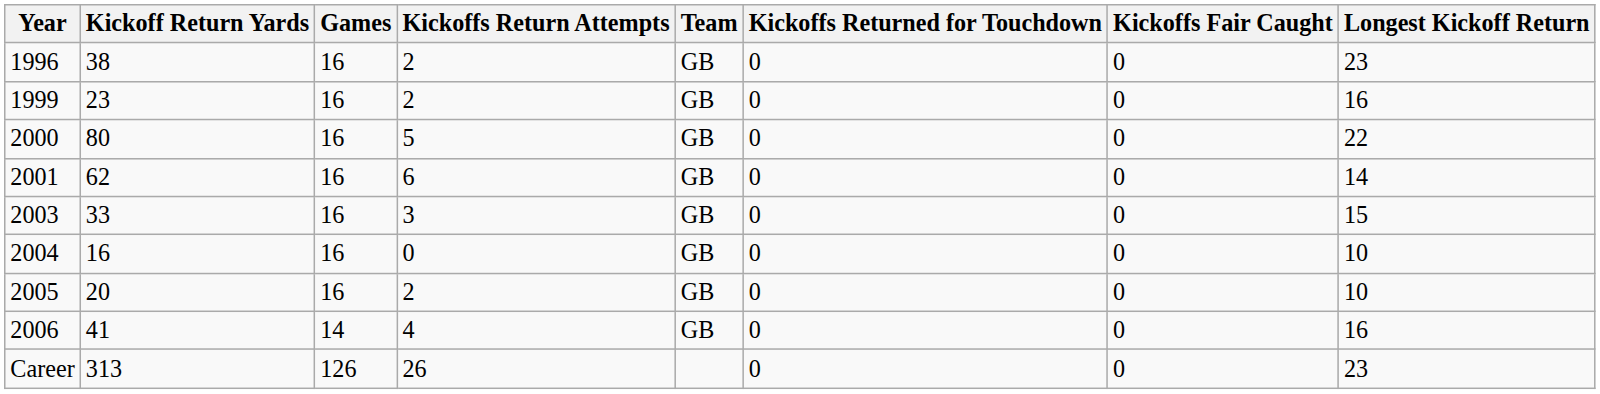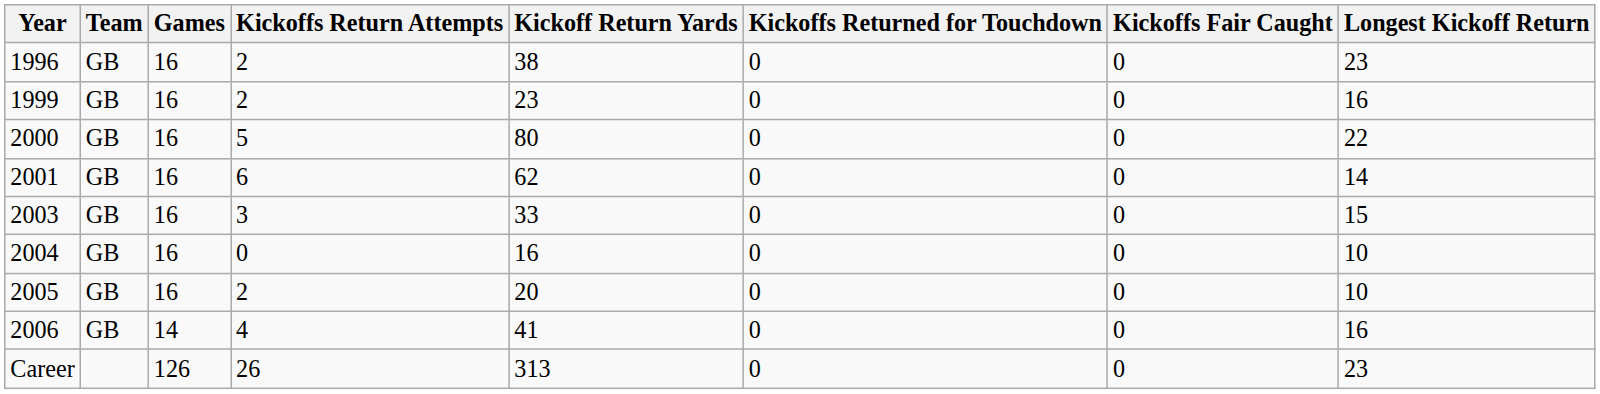 <table class="wikitable">
 <tr>
 <th>Year</th>
-<th>Kickoff Return Yards</th>
+<th>Team</th>
 <th>Games</th>
 <th>Kickoffs Return Attempts</th>
-<th>Team</th>
+<th>Kickoff Return Yards</th>
 <th>Kickoffs Returned for Touchdown</th>
 <th>Kickoffs Fair Caught</th>
 <th>Longest Kickoff Return</th>
 </tr>
 <tr>
 <td>1996</td>
-<td>38</td>
+<td>GB</td>
 <td>16</td>
 <td>2</td>
-<td>GB</td>
+<td>38</td>
 <td>0</td>
 <td>0</td>
 <td>23</td>
 </tr>
 <tr>
 <td>1999</td>
-<td>23</td>
+<td>GB</td>
 <td>16</td>
 <td>2</td>
-<td>GB</td>
+<td>23</td>
 <td>0</td>
 <td>0</td>
 <td>16</td>
 </tr>
 <tr>
 <td>2000</td>
-<td>80</td>
+<td>GB</td>
 <td>16</td>
 <td>5</td>
-<td>GB</td>
+<td>80</td>
 <td>0</td>
 <td>0</td>
 <td>22</td>
 </tr>
 <tr>
 <td>2001</td>
-<td>62</td>
+<td>GB</td>
 <td>16</td>
 <td>6</td>
-<td>GB</td>
+<td>62</td>
 <td>0</td>
 <td>0</td>
 <td>14</td>
 </tr>
 <tr>
 <td>2003</td>
-<td>33</td>
+<td>GB</td>
 <td>16</td>
 <td>3</td>
-<td>GB</td>
+<td>33</td>
 <td>0</td>
 <td>0</td>
 <td>15</td>
 </tr>
 <tr>
 <td>2004</td>
-<td>16</td>
+<td>GB</td>
 <td>16</td>
 <td>0</td>
-<td>GB</td>
+<td>16</td>
 <td>0</td>
 <td>0</td>
 <td>10</td>
 </tr>
 <tr>
 <td>2005</td>
-<td>20</td>
+<td>GB</td>
 <td>16</td>
 <td>2</td>
-<td>GB</td>
+<td>20</td>
 <td>0</td>
 <td>0</td>
 <td>10</td>
 </tr>
 <tr>
 <td>2006</td>
-<td>41</td>
+<td>GB</td>
 <td>14</td>
 <td>4</td>
-<td>GB</td>
+<td>41</td>
 <td>0</td>
 <td>0</td>
 <td>16</td>
 </tr>
 <tr>
 <td>Career</td>
-<td>313</td>
+<td></td>
 <td>126</td>
 <td>26</td>
-<td></td>
+<td>313</td>
 <td>0</td>
 <td>0</td>
 <td>23</td>
 </tr>
 </table>
